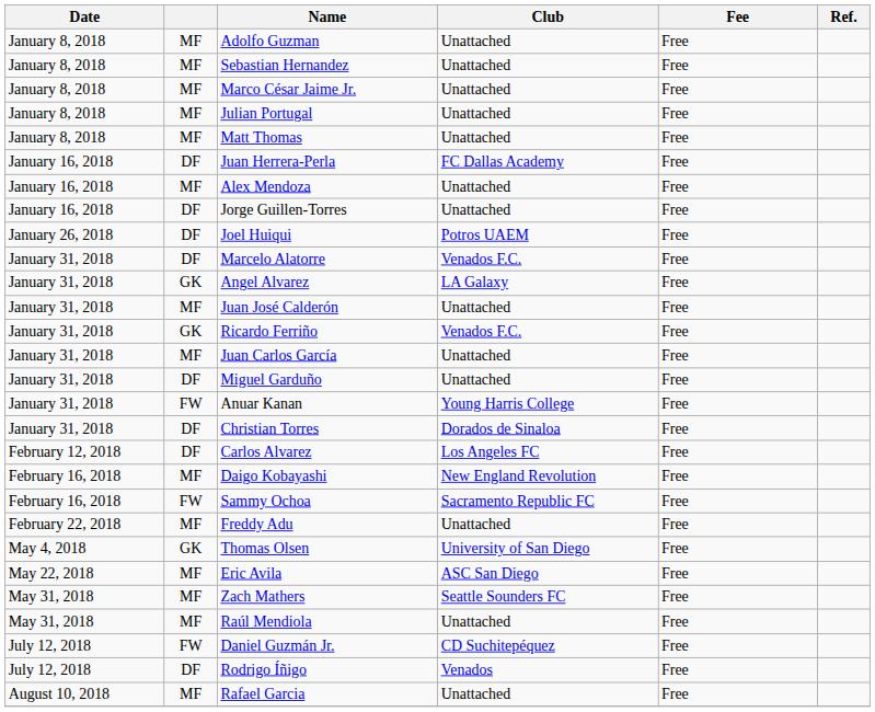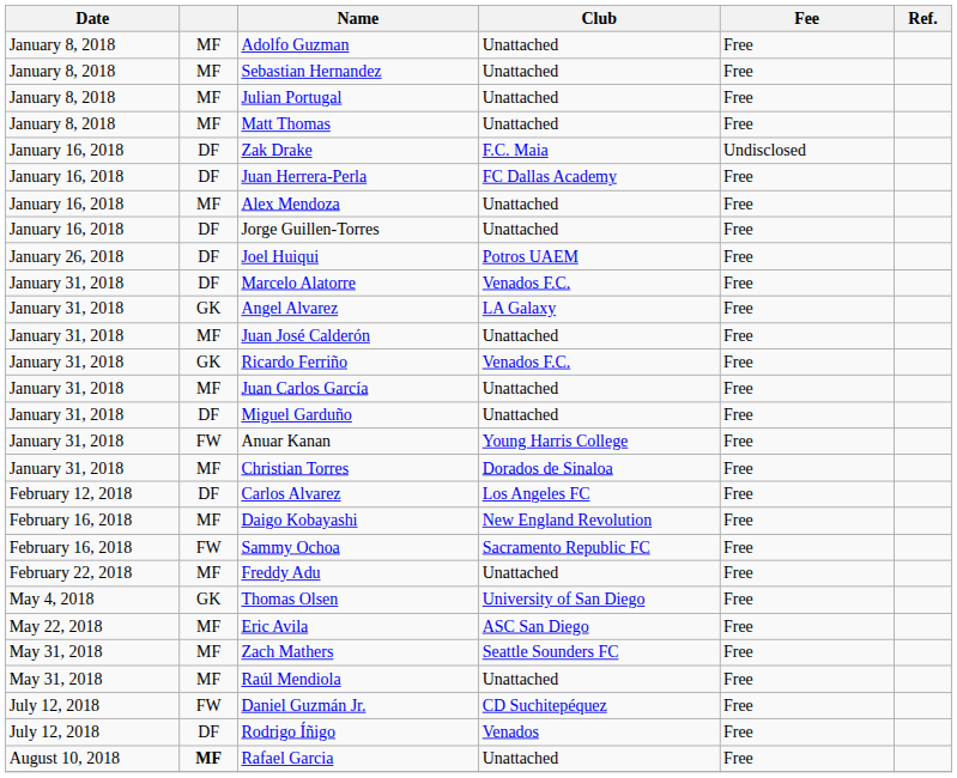 <table class="wikitable plainrowheaders">
 <tr>
 <th scope=col style="width:10em;">Date</th>
 <th scope=col style="width:3em;"></th>
 <th scope=col style="width:14em;">Name</th>
 <th scope=col style="width:14em;">Club</th>
 <th scope=col style="width:10em;">Fee</th>
 <th scope=col style="width:3em;">Ref.</th>
 </tr>
 <tr>
 <td>January 8, 2018</td>
 <td align=center>MF</td>
 <td> <a href='#'>Adolfo Guzman</a></td>
 <td>Unattached</td>
 <td>Free</td>
 <td align=center></td>
 </tr>
 <tr>
 <td>January 8, 2018</td>
 <td align=center>MF</td>
 <td> <a href='#'>Sebastian Hernandez</a></td>
 <td>Unattached</td>
 <td>Free</td>
 <td align=center></td>
 </tr>
 <tr>
 <td>January 8, 2018</td>
 <td align=center>MF</td>
-<td> <a href='#'>Marco César Jaime Jr.</a></td>
-<td>Unattached</td>
-<td>Free</td>
-<td align=center></td>
-</tr>
-<tr>
-<td>January 8, 2018</td>
-<td align=center>MF</td>
 <td> <a href='#'>Julian Portugal</a></td>
 <td>Unattached</td>
 <td>Free</td>
 <td align=center></td>
 </tr>
 <tr>
 <td>January 8, 2018</td>
 <td align=center>MF</td>
 <td> <a href='#'>Matt Thomas</a></td>
 <td>Unattached</td>
 <td>Free</td>
+<td align=center></td>
+</tr>
+<tr>
+<td>January 16, 2018</td>
+<td align=center>DF</td>
+<td> <a href='#'>Zak Drake</a></td>
+<td> <a href='#'>F.C. Maia</a></td>
+<td>Undisclosed</td>
 <td align=center></td>
 </tr>
 <tr>
 <td>January 16, 2018</td>
 <td align=center>DF</td>
 <td> <a href='#'>Juan Herrera-Perla</a></td>
 <td> <a href='#'>FC Dallas Academy</a></td>
 <td>Free</td>
 <td align=center></td>
 </tr>
 <tr>
 <td>January 16, 2018</td>
 <td align=center>MF</td>
 <td> <a href='#'>Alex Mendoza</a></td>
 <td>Unattached</td>
 <td>Free</td>
 <td align=center></td>
 </tr>
 <tr>
 <td>January 16, 2018</td>
 <td align=center>DF</td>
 <td> Jorge Guillen-Torres</td>
 <td>Unattached</td>
 <td>Free</td>
 <td align=center></td>
 </tr>
 <tr>
 <td>January 26, 2018</td>
 <td align=center>DF</td>
 <td> <a href='#'>Joel Huiqui</a></td>
 <td> <a href='#'>Potros UAEM</a></td>
 <td>Free</td>
 <td align=center></td>
 </tr>
 <tr>
 <td>January 31, 2018</td>
 <td align=center>DF</td>
 <td> <a href='#'>Marcelo Alatorre</a></td>
 <td> <a href='#'>Venados F.C.</a></td>
 <td>Free</td>
 <td align=center></td>
 </tr>
 <tr>
 <td>January 31, 2018</td>
 <td align=center>GK</td>
 <td> <a href='#'>Angel Alvarez</a></td>
 <td> <a href='#'>LA Galaxy</a></td>
 <td>Free</td>
 <td align=center></td>
 </tr>
 <tr>
 <td>January 31, 2018</td>
 <td align=center>MF</td>
 <td> <a href='#'>Juan José Calderón</a></td>
 <td>Unattached</td>
 <td>Free</td>
 <td align=center></td>
 </tr>
 <tr>
 <td>January 31, 2018</td>
 <td align=center>GK</td>
 <td> <a href='#'>Ricardo Ferriño</a></td>
 <td> <a href='#'>Venados F.C.</a></td>
 <td>Free</td>
 <td align=center></td>
 </tr>
 <tr>
 <td>January 31, 2018</td>
 <td align=center>MF</td>
 <td> <a href='#'>Juan Carlos García</a></td>
 <td>Unattached</td>
 <td>Free</td>
 <td align=center></td>
 </tr>
 <tr>
 <td>January 31, 2018</td>
 <td align=center>DF</td>
 <td> <a href='#'>Miguel Garduño</a></td>
 <td>Unattached</td>
 <td>Free</td>
 <td align=center></td>
 </tr>
 <tr>
 <td>January 31, 2018</td>
 <td align=center>FW</td>
 <td> Anuar Kanan</td>
 <td> <a href='#'>Young Harris College</a></td>
 <td>Free</td>
 <td align=center></td>
 </tr>
 <tr>
 <td>January 31, 2018</td>
-<td align=center>DF</td>
+<td align=center>MF</td>
 <td> <a href='#'>Christian Torres</a></td>
 <td> <a href='#'>Dorados de Sinaloa</a></td>
 <td>Free</td>
 <td align=center></td>
 </tr>
 <tr>
 <td>February 12, 2018</td>
 <td align=center>DF</td>
 <td> <a href='#'>Carlos Alvarez</a></td>
 <td> <a href='#'>Los Angeles FC</a></td>
 <td>Free</td>
 <td align=center></td>
 </tr>
 <tr>
 <td>February 16, 2018</td>
 <td align=center>MF</td>
 <td> <a href='#'>Daigo Kobayashi</a></td>
 <td> <a href='#'>New England Revolution</a></td>
 <td>Free</td>
 <td align=center></td>
 </tr>
 <tr>
 <td>February 16, 2018</td>
 <td align=center>FW</td>
 <td> <a href='#'>Sammy Ochoa</a></td>
 <td> <a href='#'>Sacramento Republic FC</a></td>
 <td>Free</td>
 <td align=center></td>
 </tr>
 <tr>
 <td>February 22, 2018</td>
 <td align=center>MF</td>
 <td> <a href='#'>Freddy Adu</a></td>
 <td>Unattached</td>
 <td>Free</td>
 <td align=center></td>
 </tr>
 <tr>
 <td>May 4, 2018</td>
 <td align=center>GK</td>
 <td> <a href='#'>Thomas Olsen</a></td>
 <td> <a href='#'>University of San Diego</a></td>
 <td>Free</td>
 <td align=center></td>
 </tr>
 <tr>
 <td>May 22, 2018</td>
 <td align=center>MF</td>
 <td> <a href='#'>Eric Avila</a></td>
 <td> <a href='#'>ASC San Diego</a></td>
 <td>Free</td>
 <td align=center></td>
 </tr>
 <tr>
 <td>May 31, 2018</td>
 <td align=center>MF</td>
 <td> <a href='#'>Zach Mathers</a></td>
 <td> <a href='#'>Seattle Sounders FC</a></td>
 <td>Free</td>
 <td align=center></td>
 </tr>
 <tr>
 <td>May 31, 2018</td>
 <td align=center>MF</td>
 <td> <a href='#'>Raúl Mendiola</a></td>
 <td>Unattached</td>
 <td>Free</td>
 <td align=center></td>
 </tr>
 <tr>
 <td>July 12, 2018</td>
 <td align=center>FW</td>
 <td> <a href='#'>Daniel Guzmán Jr.</a></td>
 <td> <a href='#'>CD Suchitepéquez</a></td>
 <td>Free</td>
 <td align=center></td>
 </tr>
 <tr>
 <td>July 12, 2018</td>
 <td align=center>DF</td>
 <td> <a href='#'>Rodrigo Íñigo</a></td>
 <td> <a href='#'>Venados</a></td>
 <td>Free</td>
 <td align=center></td>
 </tr>
 <tr>
 <td>August 10, 2018</td>
-<td align=center>MF</td>
+<td align=center><strong>MF</strong></td>
 <td> <a href='#'>Rafael Garcia</a></td>
 <td>Unattached</td>
 <td>Free</td>
 <td align=center></td>
 </tr>
 <tr>
 </tr>
 </table>
